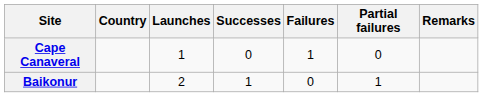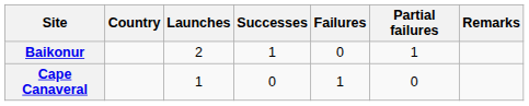 <table class="wikitable sortable" style="text-align:center;">
 <tr>
 <th scope=col>Site</th>
 <th scope=col>Country</th>
 <th scope=col>Launches</th>
 <th scope=col>Successes</th>
 <th scope=col>Failures</th>
 <th scope=col>Partial failures</th>
 <th scope=col>Remarks</th>
 </tr>
 <tr>
+<th scope=row><a href='#'>Baikonur</a></th>
+<td style="text-align:left;"></td>
+<td>2</td>
+<td>1</td>
+<td>0</td>
+<td>1</td>
+<td></td>
+</tr>
+<tr>
 <th scope=row><a href='#'>Cape Canaveral</a></th>
 <td style="text-align:left;"></td>
 <td>1</td>
 <td>0</td>
 <td>1</td>
 <td>0</td>
 <td></td>
 </tr>
-<tr>
-<th scope=row><a href='#'>Baikonur</a></th>
-<td style="text-align:left;"></td>
-<td>2</td>
-<td>1</td>
-<td>0</td>
-<td>1</td>
-<td></td>
-</tr>
 </table>
